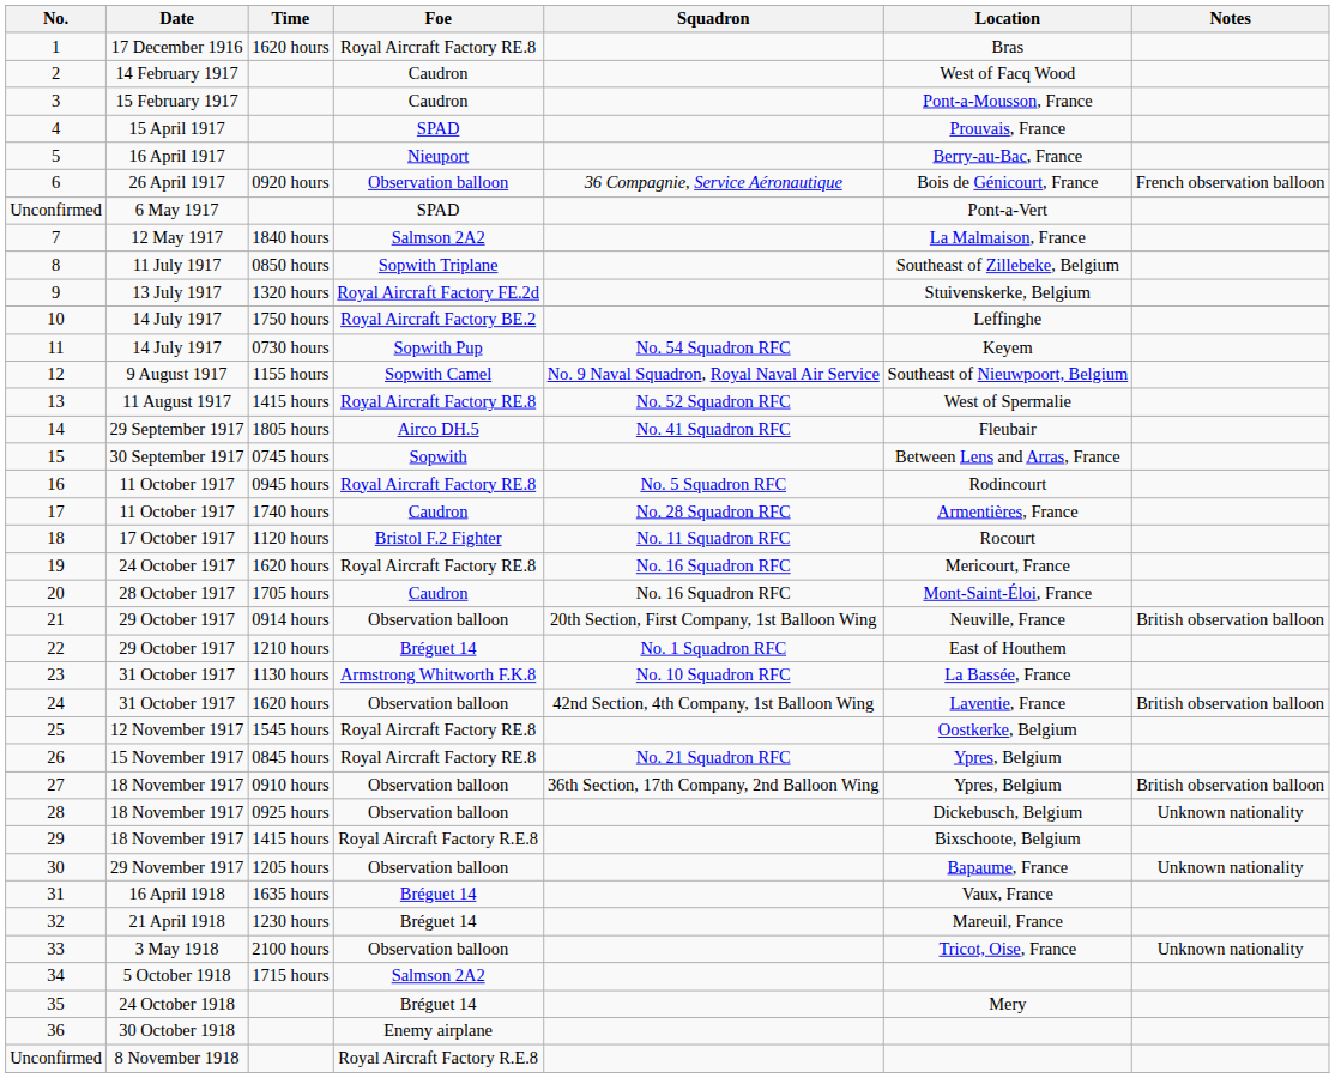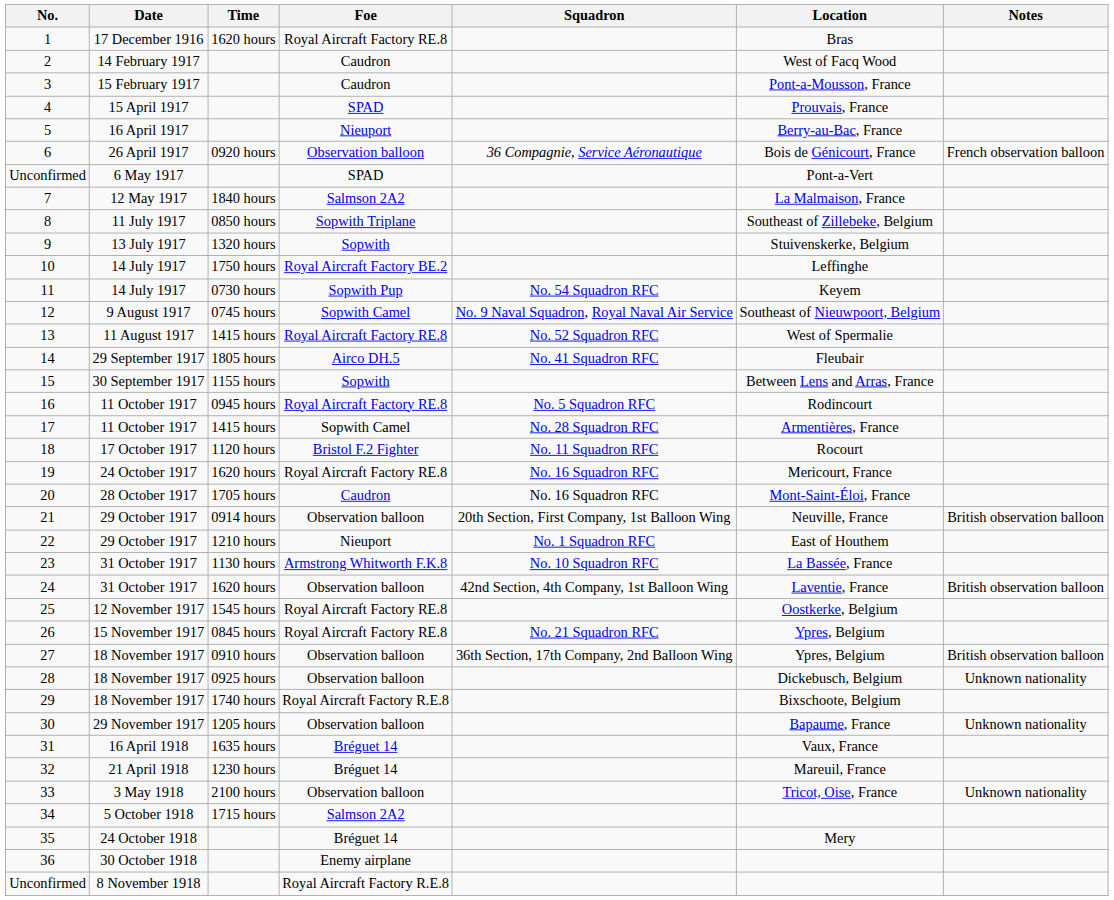 <table class="wikitable" border="1" style="margin: 1em auto 1em auto">
 <tr>
 <th>No.</th>
 <th>Date</th>
 <th>Time</th>
 <th>Foe</th>
 <th>Squadron</th>
 <th>Location</th>
 <th>Notes</th>
 </tr>
 <tr>
 <td align="center">1</td>
 <td align="center">17 December 1916</td>
 <td align="center">1620 hours</td>
 <td align="center">Royal Aircraft Factory RE.8</td>
 <td align="center"></td>
 <td align="center">Bras</td>
 <td align="center"></td>
 </tr>
 <tr>
 <td align="center">2</td>
 <td align="center">14 February 1917</td>
 <td align="center"></td>
 <td align="center">Caudron</td>
 <td align="center"></td>
 <td align="center">West of Facq Wood</td>
 <td align="center"></td>
 </tr>
 <tr>
 <td align="center">3</td>
 <td align="center">15 February 1917</td>
 <td align="center"></td>
 <td align="center">Caudron</td>
 <td align="center"></td>
 <td align="center"><a href='#'>Pont-a-Mousson</a>, France</td>
 <td align="center"></td>
 </tr>
 <tr>
 <td align="center">4</td>
 <td align="center">15 April 1917</td>
 <td align="center"></td>
 <td align="center"><a href='#'>SPAD</a></td>
 <td align="center"></td>
 <td align="center"><a href='#'>Prouvais</a>, France</td>
 <td align="center"></td>
 </tr>
 <tr>
 <td align="center">5</td>
 <td align="center">16 April 1917</td>
 <td align="center"></td>
 <td align="center"><a href='#'>Nieuport</a></td>
 <td align="center"></td>
 <td align="center"><a href='#'>Berry-au-Bac</a>, France</td>
 <td align="center"></td>
 </tr>
 <tr>
 <td align="center">6</td>
 <td align="center">26 April 1917</td>
 <td align="center">0920 hours</td>
 <td align="center"><a href='#'>Observation balloon</a></td>
 <td align="center"><em>36 Compagnie</em>, <em><a href='#'>Service Aéronautique</a></em></td>
 <td align="center">Bois de <a href='#'>Génicourt</a>, France</td>
 <td align="center">French observation balloon</td>
 </tr>
 <tr>
 <td align="center">Unconfirmed</td>
 <td align="center">6 May 1917</td>
 <td align="center"></td>
 <td align="center">SPAD</td>
 <td align="center"></td>
 <td align="center">Pont-a-Vert</td>
 <td align="center"></td>
 </tr>
 <tr>
 <td align="center">7</td>
 <td align="center">12 May 1917</td>
 <td align="center">1840 hours</td>
 <td align="center"><a href='#'>Salmson 2A2</a></td>
 <td align="center"></td>
 <td align="center"><a href='#'>La Malmaison</a>, France</td>
 <td align="center"></td>
 </tr>
 <tr>
 <td align="center">8</td>
 <td align="center">11 July 1917</td>
 <td align="center">0850 hours</td>
 <td align="center"><a href='#'>Sopwith Triplane</a></td>
 <td align="center"></td>
 <td align="center">Southeast of <a href='#'>Zillebeke</a>, Belgium</td>
 <td align="center"></td>
 </tr>
 <tr>
 <td align="center">9</td>
 <td align="center">13 July 1917</td>
 <td align="center">1320 hours</td>
-<td align="center"><a href='#'>Royal Aircraft Factory FE.2d</a></td>
+<td align="center"><a href='#'>Sopwith</a></td>
 <td align="center"></td>
 <td align="center">Stuivenskerke, Belgium</td>
 <td align="center"></td>
 </tr>
 <tr>
 <td align="center">10</td>
 <td align="center">14 July 1917</td>
 <td align="center">1750 hours</td>
 <td align="center"><a href='#'>Royal Aircraft Factory BE.2</a></td>
 <td align="center"></td>
 <td align="center">Leffinghe</td>
 <td align="center"></td>
 </tr>
 <tr>
 <td align="center">11</td>
 <td align="center">14 July 1917</td>
 <td align="center">0730 hours</td>
 <td align="center"><a href='#'>Sopwith Pup</a></td>
 <td align="center"><a href='#'>No. 54 Squadron RFC</a></td>
 <td align="center">Keyem</td>
 <td align="center"></td>
 </tr>
 <tr>
 <td align="center">12</td>
 <td align="center">9 August 1917</td>
-<td align="center">1155 hours</td>
+<td align="center">0745 hours</td>
 <td align="center"><a href='#'>Sopwith Camel</a></td>
 <td align="center"><a href='#'>No. 9 Naval Squadron</a>, <a href='#'>Royal Naval Air Service</a></td>
 <td align="center">Southeast of <a href='#'>Nieuwpoort, Belgium</a></td>
 <td align="center"></td>
 </tr>
 <tr>
 <td align="center">13</td>
 <td align="center">11 August 1917</td>
 <td align="center">1415 hours</td>
 <td align="center"><a href='#'>Royal Aircraft Factory RE.8</a></td>
 <td align="center"><a href='#'>No. 52 Squadron RFC</a></td>
 <td align="center">West of Spermalie</td>
 <td align="center"></td>
 </tr>
 <tr>
 <td align="center">14</td>
 <td align="center">29 September 1917</td>
 <td align="center">1805 hours</td>
 <td align="center"><a href='#'>Airco DH.5</a></td>
 <td align="center"><a href='#'>No. 41 Squadron RFC</a></td>
 <td align="center">Fleubair</td>
 <td align="center"></td>
 </tr>
 <tr>
 <td align="center">15</td>
 <td align="center">30 September 1917</td>
-<td align="center">0745 hours</td>
+<td align="center">1155 hours</td>
 <td align="center"><a href='#'>Sopwith</a></td>
 <td align="center"></td>
 <td align="center">Between <a href='#'>Lens</a> and <a href='#'>Arras</a>, France</td>
 <td align="center"></td>
 </tr>
 <tr>
 <td align="center">16</td>
 <td align="center">11 October 1917</td>
 <td align="center">0945 hours</td>
 <td align="center"><a href='#'>Royal Aircraft Factory RE.8</a></td>
 <td align="center"><a href='#'>No. 5 Squadron RFC</a></td>
 <td align="center">Rodincourt</td>
 <td align="center"></td>
 </tr>
 <tr>
 <td align="center">17</td>
 <td align="center">11 October 1917</td>
-<td align="center">1740 hours</td>
-<td align="center"><a href='#'>Caudron</a></td>
+<td align="center">1415 hours</td>
+<td align="center">Sopwith Camel</td>
 <td align="center"><a href='#'>No. 28 Squadron RFC</a></td>
 <td align="center"><a href='#'>Armentières</a>, France</td>
 <td align="center"></td>
 </tr>
 <tr>
 <td align="center">18</td>
 <td align="center">17 October 1917</td>
 <td align="center">1120 hours</td>
 <td align="center"><a href='#'>Bristol F.2 Fighter</a></td>
 <td align="center"><a href='#'>No. 11 Squadron RFC</a></td>
 <td align="center">Rocourt</td>
 <td align="center"></td>
 </tr>
 <tr>
 <td align="center">19</td>
 <td align="center">24 October 1917</td>
 <td align="center">1620 hours</td>
 <td align="center">Royal Aircraft Factory RE.8</td>
 <td align="center"><a href='#'>No. 16 Squadron RFC</a></td>
 <td align="center">Mericourt, France</td>
 <td align="center"></td>
 </tr>
 <tr>
 <td align="center">20</td>
 <td align="center">28 October 1917</td>
 <td align="center">1705 hours</td>
 <td align="center"><a href='#'>Caudron</a></td>
 <td align="center">No. 16 Squadron RFC</td>
 <td align="center"><a href='#'>Mont-Saint-Éloi</a>, France</td>
 <td align="center"></td>
 </tr>
 <tr>
 <td align="center">21</td>
 <td align="center">29 October 1917</td>
 <td align="center">0914 hours</td>
 <td align="center">Observation balloon</td>
 <td align="center">20th Section, First Company, 1st Balloon Wing</td>
 <td align="center">Neuville, France</td>
 <td align="center">British observation balloon</td>
 </tr>
 <tr>
 <td align="center">22</td>
 <td align="center">29 October 1917</td>
 <td align="center">1210 hours</td>
-<td align="center"><a href='#'>Bréguet 14</a></td>
+<td align="center">Nieuport</td>
 <td align="center"><a href='#'>No. 1 Squadron RFC</a></td>
 <td align="center">East of Houthem</td>
 <td align="center"></td>
 </tr>
 <tr>
 <td align="center">23</td>
 <td align="center">31 October 1917</td>
 <td align="center">1130 hours</td>
 <td align="center"><a href='#'>Armstrong Whitworth F.K.8</a></td>
 <td align="center"><a href='#'>No. 10 Squadron RFC</a></td>
 <td align="center"><a href='#'>La Bassée</a>, France</td>
 <td align="center"></td>
 </tr>
 <tr>
 <td align="center">24</td>
 <td align="center">31 October 1917</td>
 <td align="center">1620 hours</td>
 <td align="center">Observation balloon</td>
 <td align="center">42nd Section, 4th Company, 1st Balloon Wing</td>
 <td align="center"><a href='#'>Laventie</a>, France</td>
 <td align="center">British observation balloon</td>
 </tr>
 <tr>
 <td align="center">25</td>
 <td align="center">12 November 1917</td>
 <td align="center">1545 hours</td>
 <td align="center">Royal Aircraft Factory RE.8</td>
 <td align="center"></td>
 <td align="center"><a href='#'>Oostkerke</a>, Belgium</td>
 <td align="center"></td>
 </tr>
 <tr>
 <td align="center">26</td>
 <td align="center">15 November 1917</td>
 <td align="center">0845 hours</td>
 <td align="center">Royal Aircraft Factory RE.8</td>
 <td align="center"><a href='#'>No. 21 Squadron RFC</a></td>
 <td align="center"><a href='#'>Ypres</a>, Belgium</td>
 <td align="center"></td>
 </tr>
 <tr>
 <td align="center">27</td>
 <td align="center">18 November 1917</td>
 <td align="center">0910 hours</td>
 <td align="center">Observation balloon</td>
 <td align="center">36th Section, 17th Company, 2nd Balloon Wing</td>
 <td align="center">Ypres, Belgium</td>
 <td align="center">British observation balloon</td>
 </tr>
 <tr>
 <td align="center">28</td>
 <td align="center">18 November 1917</td>
 <td align="center">0925 hours</td>
 <td align="center">Observation balloon</td>
 <td align="center"></td>
 <td align="center">Dickebusch, Belgium</td>
 <td align="center">Unknown nationality</td>
 </tr>
 <tr>
 <td align="center">29</td>
 <td align="center">18 November 1917</td>
-<td align="center">1415 hours</td>
+<td align="center">1740 hours</td>
 <td align="center">Royal Aircraft Factory R.E.8</td>
 <td align="center"></td>
 <td align="center">Bixschoote, Belgium</td>
 <td align="center"></td>
 </tr>
 <tr>
 <td align="center">30</td>
 <td align="center">29 November 1917</td>
 <td align="center">1205 hours</td>
 <td align="center">Observation balloon</td>
 <td align="center"></td>
 <td align="center"><a href='#'>Bapaume</a>, France</td>
 <td align="center">Unknown nationality</td>
 </tr>
 <tr>
 <td align="center">31</td>
 <td align="center">16 April 1918</td>
 <td align="center">1635 hours</td>
 <td align="center"><a href='#'>Bréguet 14</a></td>
 <td align="center"></td>
 <td align="center">Vaux, France</td>
 <td align="center"></td>
 </tr>
 <tr>
 <td align="center">32</td>
 <td align="center">21 April 1918</td>
 <td align="center">1230 hours</td>
 <td align="center">Bréguet 14</td>
 <td align="center"></td>
 <td align="center">Mareuil, France</td>
 <td align="center"></td>
 </tr>
 <tr>
 <td align="center">33</td>
 <td align="center">3 May 1918</td>
 <td align="center">2100 hours</td>
 <td align="center">Observation balloon</td>
 <td align="center"></td>
 <td align="center"><a href='#'>Tricot, Oise</a>, France</td>
 <td align="center">Unknown nationality</td>
 </tr>
 <tr>
 <td align="center">34</td>
 <td align="center">5 October 1918</td>
 <td align="center">1715 hours</td>
 <td align="center"><a href='#'>Salmson 2A2</a></td>
 <td align="center"></td>
 <td align="center"></td>
 <td align="center"></td>
 </tr>
 <tr>
 <td align="center">35</td>
 <td align="center">24 October 1918</td>
 <td align="center"></td>
 <td align="center">Bréguet 14</td>
 <td align="center"></td>
 <td align="center">Mery</td>
 <td align="center"></td>
 </tr>
 <tr>
 <td align="center">36</td>
 <td align="center">30 October 1918</td>
 <td align="center"></td>
 <td align="center">Enemy airplane</td>
 <td align="center"></td>
 <td align="center"></td>
 <td align="center"></td>
 </tr>
 <tr>
 <td align="center">Unconfirmed</td>
 <td align="center">8 November 1918</td>
 <td align="center"></td>
 <td align="center">Royal Aircraft Factory R.E.8</td>
 <td align="center"></td>
 <td align="center"></td>
 <td align="center"></td>
 </tr>
 </table>
